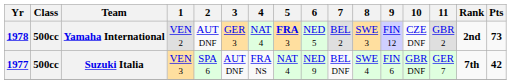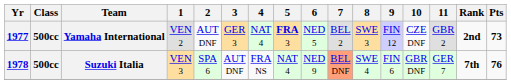 <table class="wikitable" style="text-align:center">
 <tr>
 <th>Yr</th>
 <th>Class</th>
 <th>Team</th>
 <th>1</th>
 <th>2</th>
 <th>3</th>
 <th>4</th>
 <th>5</th>
 <th>6</th>
 <th>7</th>
 <th>8</th>
 <th>9</th>
 <th>10</th>
 <th>11</th>
 <th>Rank</th>
 <th>Pts</th>
 </tr>
 <tr>
-<th><a href='#'>1978</a></th>
+<th><a href='#'>1977</a></th>
 <th>500cc</th>
 <th><a href='#'>Yamaha</a> International</th>
 <td style="background:#DFDFDF;"><a href='#'>VEN</a> <br><small>2</small></td>
 <td><a href='#'>AUT</a> <br><small>DNF</small></td>
 <td style="background:#FFDF9F;"><a href='#'>GER</a> <br><small>3</small></td>
 <td style="background:#DFFFDF;"><a href='#'>NAT</a> <br><small>4</small></td>
 <td style="background:#FFDF9F;"><strong><a href='#'>FRA</a></strong> <br><small>3</small></td>
 <td style="background:#DFFFDF;"><a href='#'>NED</a> <br><small>5</small></td>
 <td style="background:#DFDFDF;"><a href='#'>BEL</a> <br><small>2</small></td>
 <td style="background:#FFDF9F;"><a href='#'>SWE</a> <br><small>3</small></td>
 <td style="background:#cfcfff;"><a href='#'>FIN</a> <br><small>12</small></td>
 <td><a href='#'>CZE</a> <br><small>DNF</small></td>
 <td style="background:#DFDFDF;"><a href='#'>GBR</a> <br><small>2</small></td>
 <td><strong>2nd</strong></td>
 <td><strong>73</strong></td>
 </tr>
 <tr>
-<th><a href='#'>1977</a></th>
+<th><a href='#'>1978</a></th>
 <th>500cc</th>
 <th><a href='#'>Suzuki</a> Italia</th>
 <td style="background:#FFDF9F;"><a href='#'>VEN</a> <br><small>3</small></td>
 <td style="background:#DFFFDF;"><a href='#'>SPA</a> <br><small>6</small></td>
 <td><a href='#'>AUT</a> <br><small>DNF</small></td>
 <td><a href='#'>FRA</a> <br><small>NS</small></td>
 <td style="background:#DFFFDF;"><a href='#'>NAT</a> <br><small>4</small></td>
 <td style="background:#DFFFDF;"><a href='#'>NED</a> <br><small>9</small></td>
-<td><a href='#'>BEL</a> <br><small>DNF</small></td>
+<td style="background: lightsalmon;"><a href='#'>BEL</a> <br><small>DNF</small></td>
 <td style="background:#DFFFDF;"><a href='#'>SWE</a> <br><small>4</small></td>
 <td style="background:#DFFFDF;"><a href='#'>FIN</a> <br><small>6</small></td>
 <td style="background:#DFFFDF;"><a href='#'>GBR</a> <br><small>DNF</small></td>
 <td style="background:#DFFFDF;"><a href='#'>GER</a> <br><small>7</small></td>
 <td><strong>7th</strong></td>
-<td><strong>42</strong></td>
+<td><strong>76</strong></td>
 </tr>
 <tr>
 </tr>
 </table>
